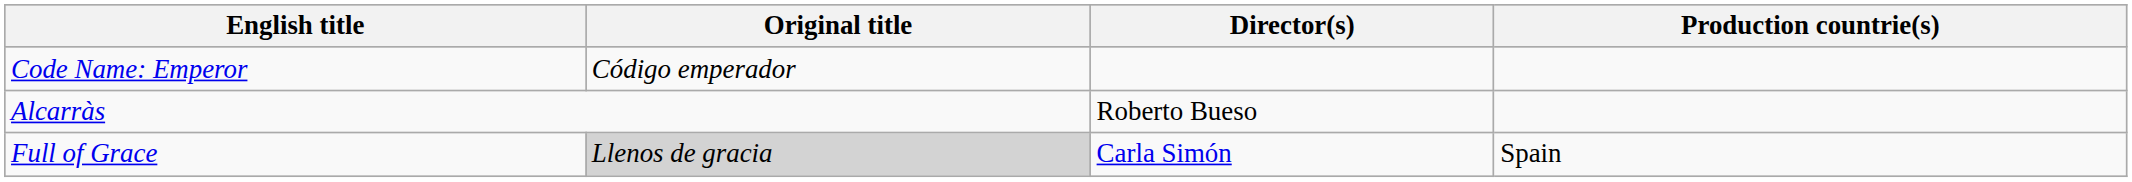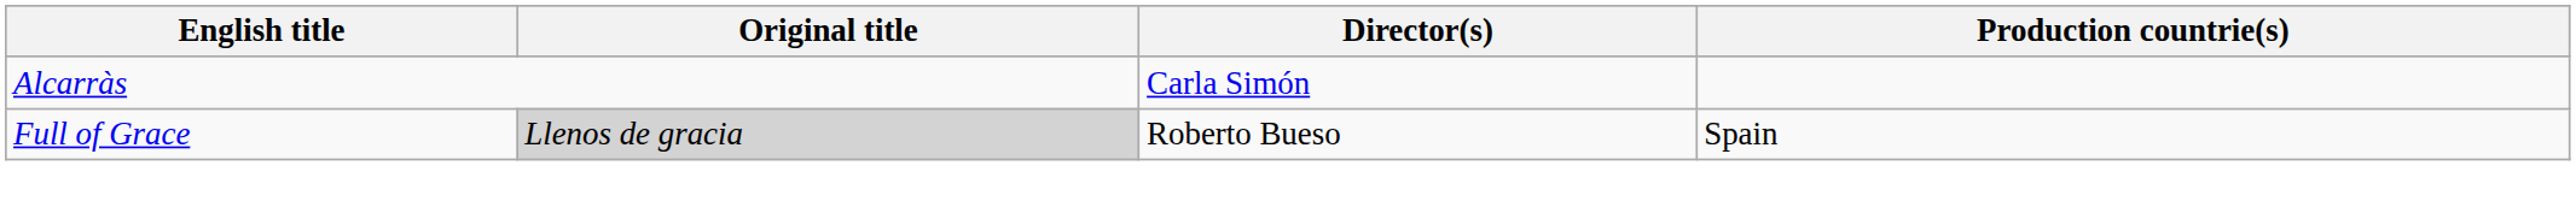 <table class="sortable wikitable" style="width:100%; margin-bottom:4px" cellpadding="5">
 <tr>
 <th scope="col">English title</th>
 <th scope="col">Original title</th>
 <th scope="col">Director(s)</th>
 <th scope="col">Production countrie(s)</th>
 </tr>
 <tr>
-<td><em><a href='#'>Code Name: Emperor</a></em></td>
-<td><em>Código emperador</em></td>
-<td></td>
-<td></td>
-</tr>
-<tr>
 <td colspan = "2"><em><a href='#'>Alcarràs</a></em></td>
-<td>Roberto Bueso</td>
+<td><a href='#'>Carla Simón</a></td>
 <td></td>
 </tr>
 <tr>
 <td><em><a href='#'>Full of Grace</a></em></td>
 <td style="background: lightgrey;"><em>Llenos de gracia</em></td>
-<td><a href='#'>Carla Simón</a></td>
+<td>Roberto Bueso</td>
 <td>Spain</td>
 </tr>
 </table>
